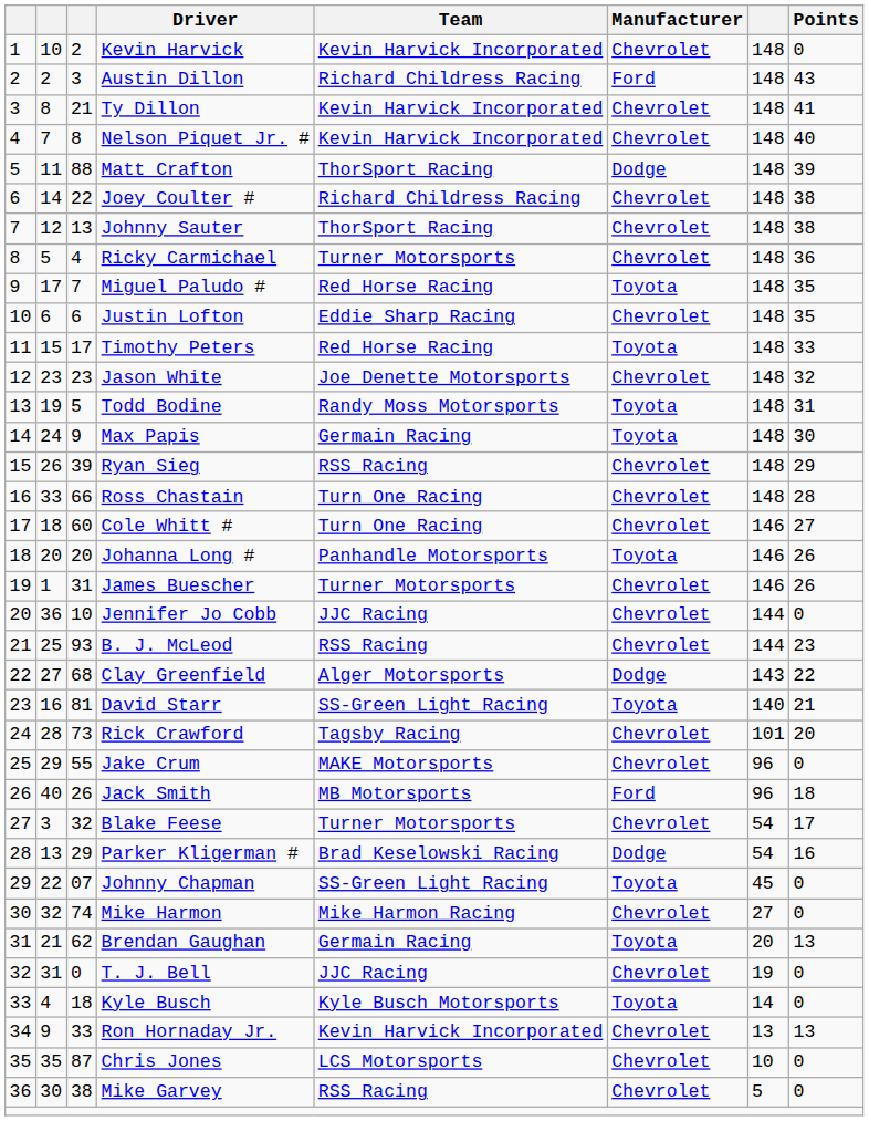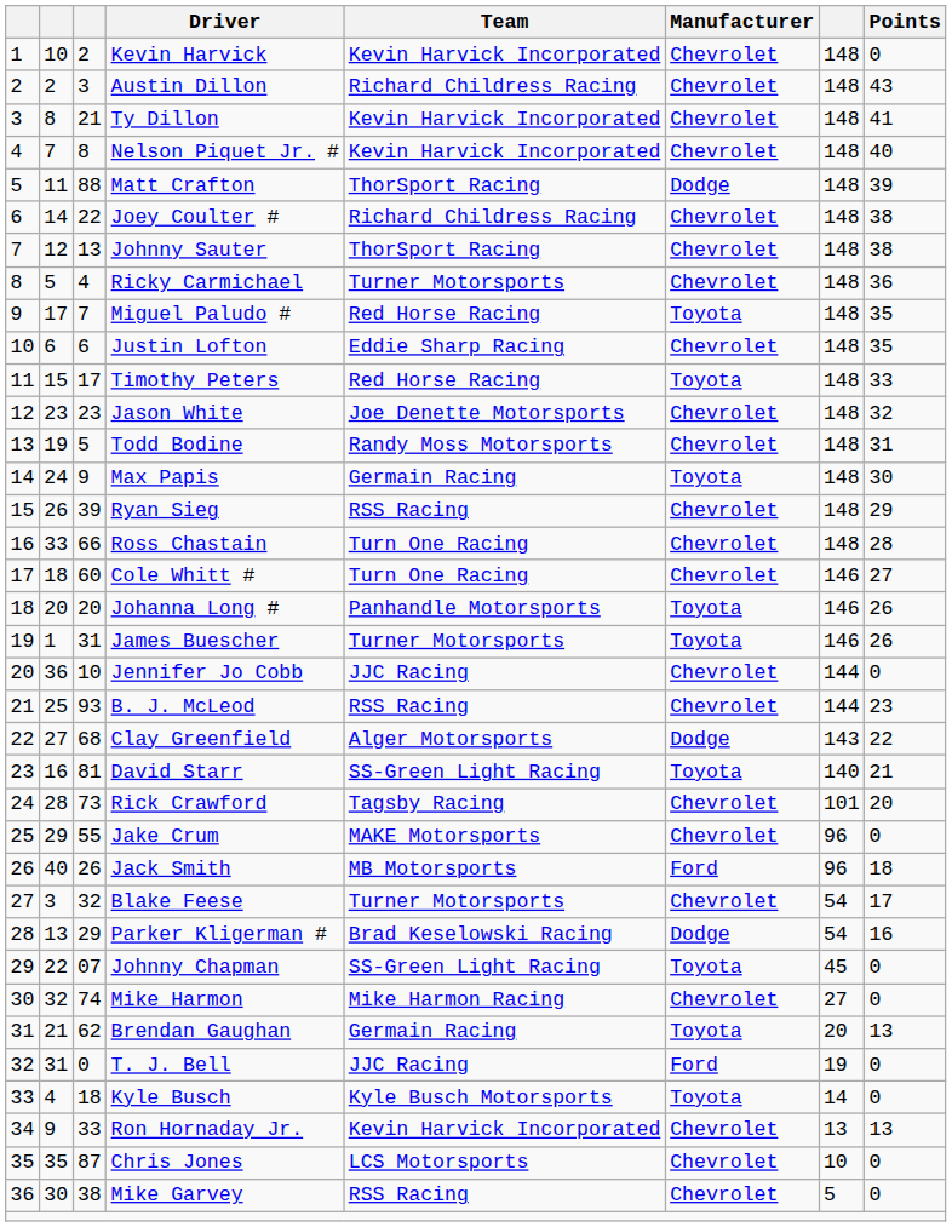 <table class="wikitable" border="1">
 <tr>
 <th scope="col"></th>
 <th scope="col"></th>
 <th scope="col"></th>
 <th scope="col">Driver</th>
 <th scope="col">Team</th>
 <th scope="col">Manufacturer</th>
 <th scope="col"></th>
 <th scope="col">Points</th>
 </tr>
 <tr>
 <td scope="row">1</td>
 <td>10</td>
 <td>2</td>
 <td><a href='#'>Kevin Harvick</a></td>
 <td><a href='#'>Kevin Harvick Incorporated</a></td>
 <td><a href='#'>Chevrolet</a></td>
 <td>148</td>
 <td>0</td>
 </tr>
 <tr>
 <td scope="row">2</td>
 <td>2</td>
 <td>3</td>
 <td><a href='#'>Austin Dillon</a></td>
 <td><a href='#'>Richard Childress Racing</a></td>
-<td><a href='#'>Ford</a></td>
+<td><a href='#'>Chevrolet</a></td>
 <td>148</td>
 <td>43</td>
 </tr>
 <tr>
 <td scope="row">3</td>
 <td>8</td>
 <td>21</td>
 <td><a href='#'>Ty Dillon</a></td>
 <td><a href='#'>Kevin Harvick Incorporated</a></td>
 <td><a href='#'>Chevrolet</a></td>
 <td>148</td>
 <td>41</td>
 </tr>
 <tr>
 <td scope="row">4</td>
 <td>7</td>
 <td>8</td>
 <td><a href='#'>Nelson Piquet Jr.</a> #</td>
 <td><a href='#'>Kevin Harvick Incorporated</a></td>
 <td><a href='#'>Chevrolet</a></td>
 <td>148</td>
 <td>40</td>
 </tr>
 <tr>
 <td scope="row">5</td>
 <td>11</td>
 <td>88</td>
 <td><a href='#'>Matt Crafton</a></td>
 <td><a href='#'>ThorSport Racing</a></td>
 <td><a href='#'>Dodge</a></td>
 <td>148</td>
 <td>39</td>
 </tr>
 <tr>
 <td scope="row">6</td>
 <td>14</td>
 <td>22</td>
 <td><a href='#'>Joey Coulter</a> #</td>
 <td><a href='#'>Richard Childress Racing</a></td>
 <td><a href='#'>Chevrolet</a></td>
 <td>148</td>
 <td>38</td>
 </tr>
 <tr>
 <td scope="row">7</td>
 <td>12</td>
 <td>13</td>
 <td><a href='#'>Johnny Sauter</a></td>
 <td><a href='#'>ThorSport Racing</a></td>
 <td><a href='#'>Chevrolet</a></td>
 <td>148</td>
 <td>38</td>
 </tr>
 <tr>
 <td scope="row">8</td>
 <td>5</td>
 <td>4</td>
 <td><a href='#'>Ricky Carmichael</a></td>
 <td><a href='#'>Turner Motorsports</a></td>
 <td><a href='#'>Chevrolet</a></td>
 <td>148</td>
 <td>36</td>
 </tr>
 <tr>
 <td scope="row">9</td>
 <td>17</td>
 <td>7</td>
 <td><a href='#'>Miguel Paludo</a> #</td>
 <td><a href='#'>Red Horse Racing</a></td>
 <td><a href='#'>Toyota</a></td>
 <td>148</td>
 <td>35</td>
 </tr>
 <tr>
 <td scope="row">10</td>
 <td>6</td>
 <td>6</td>
 <td><a href='#'>Justin Lofton</a></td>
 <td><a href='#'>Eddie Sharp Racing</a></td>
 <td><a href='#'>Chevrolet</a></td>
 <td>148</td>
 <td>35</td>
 </tr>
 <tr>
 <td scope="row">11</td>
 <td>15</td>
 <td>17</td>
 <td><a href='#'>Timothy Peters</a></td>
 <td><a href='#'>Red Horse Racing</a></td>
 <td><a href='#'>Toyota</a></td>
 <td>148</td>
 <td>33</td>
 </tr>
 <tr>
 <td scope="row">12</td>
 <td>23</td>
 <td>23</td>
 <td><a href='#'>Jason White</a></td>
 <td><a href='#'>Joe Denette Motorsports</a></td>
 <td><a href='#'>Chevrolet</a></td>
 <td>148</td>
 <td>32</td>
 </tr>
 <tr>
 <td scope="row">13</td>
 <td>19</td>
 <td>5</td>
 <td><a href='#'>Todd Bodine</a></td>
 <td><a href='#'>Randy Moss Motorsports</a></td>
-<td><a href='#'>Toyota</a></td>
+<td><a href='#'>Chevrolet</a></td>
 <td>148</td>
 <td>31</td>
 </tr>
 <tr>
 <td scope="row">14</td>
 <td>24</td>
 <td>9</td>
 <td><a href='#'>Max Papis</a></td>
 <td><a href='#'>Germain Racing</a></td>
 <td><a href='#'>Toyota</a></td>
 <td>148</td>
 <td>30</td>
 </tr>
 <tr>
 <td scope="row">15</td>
 <td>26</td>
 <td>39</td>
 <td><a href='#'>Ryan Sieg</a></td>
 <td><a href='#'>RSS Racing</a></td>
 <td><a href='#'>Chevrolet</a></td>
 <td>148</td>
 <td>29</td>
 </tr>
 <tr>
 <td scope="row">16</td>
 <td>33</td>
 <td>66</td>
 <td><a href='#'>Ross Chastain</a></td>
 <td><a href='#'>Turn One Racing</a></td>
 <td><a href='#'>Chevrolet</a></td>
 <td>148</td>
 <td>28</td>
 </tr>
 <tr>
 <td scope="row">17</td>
 <td>18</td>
 <td>60</td>
 <td><a href='#'>Cole Whitt</a> #</td>
 <td><a href='#'>Turn One Racing</a></td>
 <td><a href='#'>Chevrolet</a></td>
 <td>146</td>
 <td>27</td>
 </tr>
 <tr>
 <td scope="row">18</td>
 <td>20</td>
 <td>20</td>
 <td><a href='#'>Johanna Long</a> #</td>
 <td><a href='#'>Panhandle Motorsports</a></td>
 <td><a href='#'>Toyota</a></td>
 <td>146</td>
 <td>26</td>
 </tr>
 <tr>
 <td scope="row">19</td>
 <td>1</td>
 <td>31</td>
 <td><a href='#'>James Buescher</a></td>
 <td><a href='#'>Turner Motorsports</a></td>
-<td><a href='#'>Chevrolet</a></td>
+<td><a href='#'>Toyota</a></td>
 <td>146</td>
 <td>26</td>
 </tr>
 <tr>
 <td scope="row">20</td>
 <td>36</td>
 <td>10</td>
 <td><a href='#'>Jennifer Jo Cobb</a></td>
 <td><a href='#'>JJC Racing</a></td>
 <td><a href='#'>Chevrolet</a></td>
 <td>144</td>
 <td>0</td>
 </tr>
 <tr>
 <td scope="row">21</td>
 <td>25</td>
 <td>93</td>
 <td><a href='#'>B. J. McLeod</a></td>
 <td><a href='#'>RSS Racing</a></td>
 <td><a href='#'>Chevrolet</a></td>
 <td>144</td>
 <td>23</td>
 </tr>
 <tr>
 <td scope="row">22</td>
 <td>27</td>
 <td>68</td>
 <td><a href='#'>Clay Greenfield</a></td>
 <td><a href='#'>Alger Motorsports</a></td>
 <td><a href='#'>Dodge</a></td>
 <td>143</td>
 <td>22</td>
 </tr>
 <tr>
 <td scope="row">23</td>
 <td>16</td>
 <td>81</td>
 <td><a href='#'>David Starr</a></td>
 <td><a href='#'>SS-Green Light Racing</a></td>
 <td><a href='#'>Toyota</a></td>
 <td>140</td>
 <td>21</td>
 </tr>
 <tr>
 <td scope="row">24</td>
 <td>28</td>
 <td>73</td>
 <td><a href='#'>Rick Crawford</a></td>
 <td><a href='#'>Tagsby Racing</a></td>
 <td><a href='#'>Chevrolet</a></td>
 <td>101</td>
 <td>20</td>
 </tr>
 <tr>
 <td scope="row">25</td>
 <td>29</td>
 <td>55</td>
 <td><a href='#'>Jake Crum</a></td>
 <td><a href='#'>MAKE Motorsports</a></td>
 <td><a href='#'>Chevrolet</a></td>
 <td>96</td>
 <td>0</td>
 </tr>
 <tr>
 <td scope="row">26</td>
 <td>40</td>
 <td>26</td>
 <td><a href='#'>Jack Smith</a></td>
 <td><a href='#'>MB Motorsports</a></td>
 <td><a href='#'>Ford</a></td>
 <td>96</td>
 <td>18</td>
 </tr>
 <tr>
 <td scope="row">27</td>
 <td>3</td>
 <td>32</td>
 <td><a href='#'>Blake Feese</a></td>
 <td><a href='#'>Turner Motorsports</a></td>
 <td><a href='#'>Chevrolet</a></td>
 <td>54</td>
 <td>17</td>
 </tr>
 <tr>
 <td scope="row">28</td>
 <td>13</td>
 <td>29</td>
 <td><a href='#'>Parker Kligerman</a> #</td>
 <td><a href='#'>Brad Keselowski Racing</a></td>
 <td><a href='#'>Dodge</a></td>
 <td>54</td>
 <td>16</td>
 </tr>
 <tr>
 <td scope="row">29</td>
 <td>22</td>
 <td>07</td>
 <td><a href='#'>Johnny Chapman</a></td>
 <td><a href='#'>SS-Green Light Racing</a></td>
 <td><a href='#'>Toyota</a></td>
 <td>45</td>
 <td>0</td>
 </tr>
 <tr>
 <td scope="row">30</td>
 <td>32</td>
 <td>74</td>
 <td><a href='#'>Mike Harmon</a></td>
 <td><a href='#'>Mike Harmon Racing</a></td>
 <td><a href='#'>Chevrolet</a></td>
 <td>27</td>
 <td>0</td>
 </tr>
 <tr>
 <td scope="row">31</td>
 <td>21</td>
 <td>62</td>
 <td><a href='#'>Brendan Gaughan</a></td>
 <td><a href='#'>Germain Racing</a></td>
 <td><a href='#'>Toyota</a></td>
 <td>20</td>
 <td>13</td>
 </tr>
 <tr>
 <td scope="row">32</td>
 <td>31</td>
 <td>0</td>
 <td><a href='#'>T. J. Bell</a></td>
 <td><a href='#'>JJC Racing</a></td>
-<td><a href='#'>Chevrolet</a></td>
+<td><a href='#'>Ford</a></td>
 <td>19</td>
 <td>0</td>
 </tr>
 <tr>
 <td scope="row">33</td>
 <td>4</td>
 <td>18</td>
 <td><a href='#'>Kyle Busch</a></td>
 <td><a href='#'>Kyle Busch Motorsports</a></td>
 <td><a href='#'>Toyota</a></td>
 <td>14</td>
 <td>0</td>
 </tr>
 <tr>
 <td scope="row">34</td>
 <td>9</td>
 <td>33</td>
 <td><a href='#'>Ron Hornaday Jr.</a></td>
 <td><a href='#'>Kevin Harvick Incorporated</a></td>
 <td><a href='#'>Chevrolet</a></td>
 <td>13</td>
 <td>13</td>
 </tr>
 <tr>
 <td scope="row">35</td>
 <td>35</td>
 <td>87</td>
 <td><a href='#'>Chris Jones</a></td>
 <td><a href='#'>LCS Motorsports</a></td>
 <td><a href='#'>Chevrolet</a></td>
 <td>10</td>
 <td>0</td>
 </tr>
 <tr>
 <td scope="row">36</td>
 <td>30</td>
 <td>38</td>
 <td><a href='#'>Mike Garvey</a></td>
 <td><a href='#'>RSS Racing</a></td>
 <td><a href='#'>Chevrolet</a></td>
 <td>5</td>
 <td>0</td>
 </tr>
 <tr class="sortbottom">
 <td colspan="9"></td>
 </tr>
 </table>
